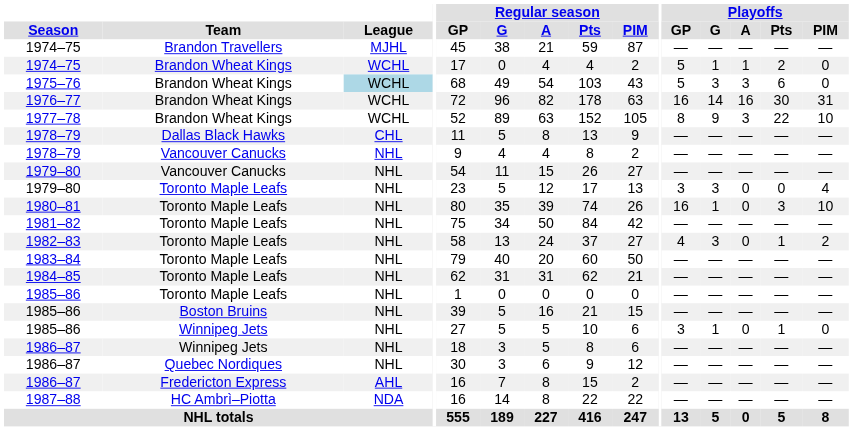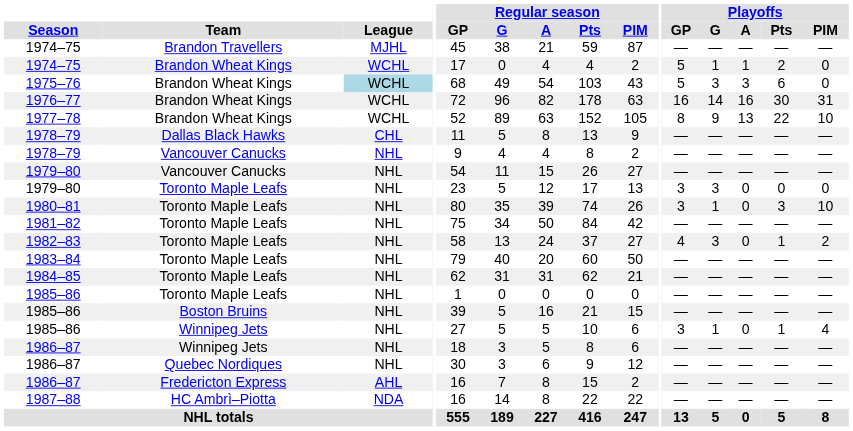 <table border="0" cellpadding="1" cellspacing="0" style="text-align:center; width:60em">
 <tr bgcolor="#e0e0e0">
 <th colspan="3" bgcolor="#ffffff"></th>
 <th rowspan="99" bgcolor="#ffffff"></th>
 <th colspan="5"><a href='#'>Regular season</a></th>
 <th rowspan="99" bgcolor="#ffffff"></th>
 <th colspan="5"><a href='#'>Playoffs</a></th>
 </tr>
 <tr bgcolor="#e0e0e0">
 <th><a href='#'>Season</a></th>
 <th>Team</th>
 <th>League</th>
 <th>GP</th>
 <th><a href='#'>G</a></th>
 <th><a href='#'>A</a></th>
 <th><a href='#'>Pts</a></th>
 <th><a href='#'>PIM</a></th>
 <th>GP</th>
 <th>G</th>
 <th>A</th>
 <th>Pts</th>
 <th>PIM</th>
 </tr>
 <tr>
 <td>1974–75</td>
 <td><a href='#'>Brandon Travellers</a></td>
 <td><a href='#'>MJHL</a></td>
 <td>45</td>
 <td>38</td>
 <td>21</td>
 <td>59</td>
 <td>87</td>
 <td>—</td>
 <td>—</td>
 <td>—</td>
 <td>—</td>
 <td>—</td>
 </tr>
 <tr bgcolor="#f0f0f0">
 <td><a href='#'>1974–75</a></td>
 <td><a href='#'>Brandon Wheat Kings</a></td>
 <td><a href='#'>WCHL</a></td>
 <td>17</td>
 <td>0</td>
 <td>4</td>
 <td>4</td>
 <td>2</td>
 <td>5</td>
 <td>1</td>
 <td>1</td>
 <td>2</td>
 <td>0</td>
 </tr>
 <tr>
 <td><a href='#'>1975–76</a></td>
 <td>Brandon Wheat Kings</td>
 <td style="background: lightblue;">WCHL</td>
 <td>68</td>
 <td>49</td>
 <td>54</td>
 <td>103</td>
 <td>43</td>
 <td>5</td>
 <td>3</td>
 <td>3</td>
 <td>6</td>
 <td>0</td>
 </tr>
 <tr bgcolor="#f0f0f0">
 <td><a href='#'>1976–77</a></td>
 <td>Brandon Wheat Kings</td>
 <td>WCHL</td>
 <td>72</td>
 <td>96</td>
 <td>82</td>
 <td>178</td>
 <td>63</td>
 <td>16</td>
 <td>14</td>
 <td>16</td>
 <td>30</td>
 <td>31</td>
 </tr>
 <tr>
 <td><a href='#'>1977–78</a></td>
 <td>Brandon Wheat Kings</td>
 <td>WCHL</td>
 <td>52</td>
 <td>89</td>
 <td>63</td>
 <td>152</td>
 <td>105</td>
 <td>8</td>
 <td>9</td>
-<td>3</td>
+<td>13</td>
 <td>22</td>
 <td>10</td>
 </tr>
 <tr bgcolor="#f0f0f0">
 <td><a href='#'>1978–79</a></td>
 <td><a href='#'>Dallas Black Hawks</a></td>
 <td><a href='#'>CHL</a></td>
 <td>11</td>
 <td>5</td>
 <td>8</td>
 <td>13</td>
 <td>9</td>
 <td>—</td>
 <td>—</td>
 <td>—</td>
 <td>—</td>
 <td>—</td>
 </tr>
 <tr>
 <td><a href='#'>1978–79</a></td>
 <td><a href='#'>Vancouver Canucks</a></td>
 <td><a href='#'>NHL</a></td>
 <td>9</td>
 <td>4</td>
 <td>4</td>
 <td>8</td>
 <td>2</td>
 <td>—</td>
 <td>—</td>
 <td>—</td>
 <td>—</td>
 <td>—</td>
 </tr>
 <tr bgcolor="#f0f0f0">
 <td><a href='#'>1979–80</a></td>
 <td>Vancouver Canucks</td>
 <td>NHL</td>
 <td>54</td>
 <td>11</td>
 <td>15</td>
 <td>26</td>
 <td>27</td>
 <td>—</td>
 <td>—</td>
 <td>—</td>
 <td>—</td>
 <td>—</td>
 </tr>
 <tr>
 <td>1979–80</td>
 <td><a href='#'>Toronto Maple Leafs</a></td>
 <td>NHL</td>
 <td>23</td>
 <td>5</td>
 <td>12</td>
 <td>17</td>
 <td>13</td>
 <td>3</td>
 <td>3</td>
 <td>0</td>
 <td>0</td>
-<td>4</td>
+<td>0</td>
 </tr>
 <tr bgcolor="#f0f0f0">
 <td><a href='#'>1980–81</a></td>
 <td>Toronto Maple Leafs</td>
 <td>NHL</td>
 <td>80</td>
 <td>35</td>
 <td>39</td>
 <td>74</td>
 <td>26</td>
-<td>16</td>
+<td>3</td>
 <td>1</td>
 <td>0</td>
 <td>3</td>
 <td>10</td>
 </tr>
 <tr>
 <td><a href='#'>1981–82</a></td>
 <td>Toronto Maple Leafs</td>
 <td>NHL</td>
 <td>75</td>
 <td>34</td>
 <td>50</td>
 <td>84</td>
 <td>42</td>
 <td>—</td>
 <td>—</td>
 <td>—</td>
 <td>—</td>
 <td>—</td>
 </tr>
 <tr bgcolor="#f0f0f0">
 <td><a href='#'>1982–83</a></td>
 <td>Toronto Maple Leafs</td>
 <td>NHL</td>
 <td>58</td>
 <td>13</td>
 <td>24</td>
 <td>37</td>
 <td>27</td>
 <td>4</td>
 <td>3</td>
 <td>0</td>
 <td>1</td>
 <td>2</td>
 </tr>
 <tr>
 <td><a href='#'>1983–84</a></td>
 <td>Toronto Maple Leafs</td>
 <td>NHL</td>
 <td>79</td>
 <td>40</td>
 <td>20</td>
 <td>60</td>
 <td>50</td>
 <td>—</td>
 <td>—</td>
 <td>—</td>
 <td>—</td>
 <td>—</td>
 </tr>
 <tr bgcolor="#f0f0f0">
 <td><a href='#'>1984–85</a></td>
 <td>Toronto Maple Leafs</td>
 <td>NHL</td>
 <td>62</td>
 <td>31</td>
 <td>31</td>
 <td>62</td>
 <td>21</td>
 <td>—</td>
 <td>—</td>
 <td>—</td>
 <td>—</td>
 <td>—</td>
 </tr>
 <tr>
 <td><a href='#'>1985–86</a></td>
 <td>Toronto Maple Leafs</td>
 <td>NHL</td>
 <td>1</td>
 <td>0</td>
 <td>0</td>
 <td>0</td>
 <td>0</td>
 <td>—</td>
 <td>—</td>
 <td>—</td>
 <td>—</td>
 <td>—</td>
 </tr>
 <tr bgcolor="#f0f0f0">
 <td>1985–86</td>
 <td><a href='#'>Boston Bruins</a></td>
 <td>NHL</td>
 <td>39</td>
 <td>5</td>
 <td>16</td>
 <td>21</td>
 <td>15</td>
 <td>—</td>
 <td>—</td>
 <td>—</td>
 <td>—</td>
 <td>—</td>
 </tr>
 <tr>
 <td>1985–86</td>
 <td><a href='#'>Winnipeg Jets</a></td>
 <td>NHL</td>
 <td>27</td>
 <td>5</td>
 <td>5</td>
 <td>10</td>
 <td>6</td>
 <td>3</td>
 <td>1</td>
 <td>0</td>
 <td>1</td>
-<td>0</td>
+<td>4</td>
 </tr>
 <tr bgcolor="#f0f0f0">
 <td><a href='#'>1986–87</a></td>
 <td>Winnipeg Jets</td>
 <td>NHL</td>
 <td>18</td>
 <td>3</td>
 <td>5</td>
 <td>8</td>
 <td>6</td>
 <td>—</td>
 <td>—</td>
 <td>—</td>
 <td>—</td>
 <td>—</td>
 </tr>
 <tr>
 <td>1986–87</td>
 <td><a href='#'>Quebec Nordiques</a></td>
 <td>NHL</td>
 <td>30</td>
 <td>3</td>
 <td>6</td>
 <td>9</td>
 <td>12</td>
 <td>—</td>
 <td>—</td>
 <td>—</td>
 <td>—</td>
 <td>—</td>
 </tr>
 <tr bgcolor="#f0f0f0">
 <td><a href='#'>1986–87</a></td>
 <td><a href='#'>Fredericton Express</a></td>
 <td><a href='#'>AHL</a></td>
 <td>16</td>
 <td>7</td>
 <td>8</td>
 <td>15</td>
 <td>2</td>
 <td>—</td>
 <td>—</td>
 <td>—</td>
 <td>—</td>
 <td>—</td>
 </tr>
 <tr>
 <td><a href='#'>1987–88</a></td>
 <td><a href='#'>HC Ambrì–Piotta</a></td>
 <td><a href='#'>NDA</a></td>
 <td>16</td>
 <td>14</td>
 <td>8</td>
 <td>22</td>
 <td>22</td>
 <td>—</td>
 <td>—</td>
 <td>—</td>
 <td>—</td>
 <td>—</td>
 </tr>
 <tr style="background:#e0e0e0;">
 <th colspan="3">NHL totals</th>
 <th>555</th>
 <th>189</th>
 <th>227</th>
 <th>416</th>
 <th>247</th>
 <th>13</th>
 <th>5</th>
 <th>0</th>
 <th>5</th>
 <th>8</th>
 </tr>
 </table>
